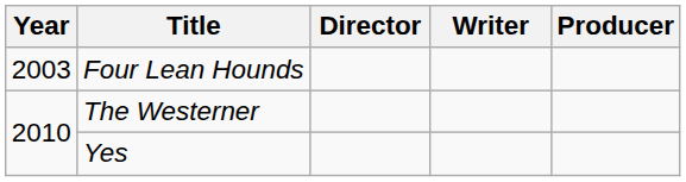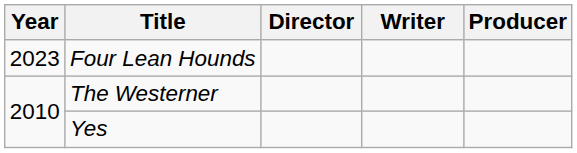 <table class="wikitable">
 <tr>
 <th>Year</th>
 <th>Title</th>
 <th width="65">Director</th>
 <th width="65">Writer</th>
 <th width="65">Producer</th>
 </tr>
 <tr>
-<td>2003</td>
+<td>2023</td>
 <td><em>Four Lean Hounds</em></td>
 <td></td>
 <td></td>
 <td></td>
 </tr>
 <tr>
 <td rowspan=2>2010</td>
 <td><em>The Westerner</em></td>
 <td></td>
 <td></td>
 <td></td>
 </tr>
 <tr>
 <td><em>Yes</em></td>
 <td></td>
 <td></td>
 <td></td>
 </tr>
 </table>
